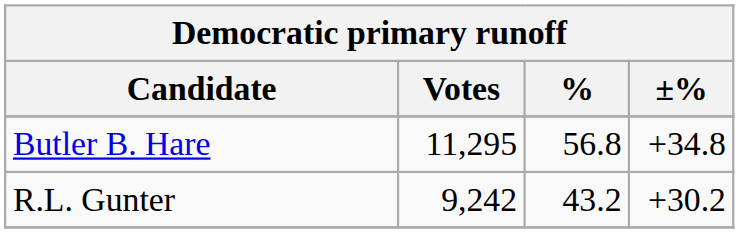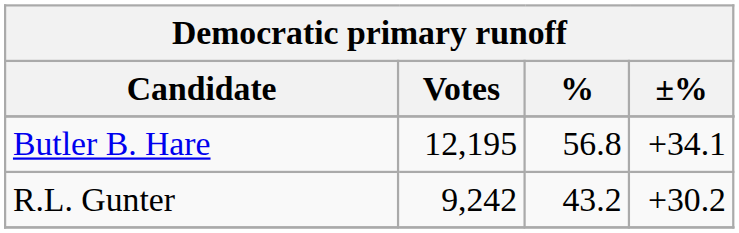 <table class="wikitable" align="left" style="margin: 1em 1em 1em 0; font-size: 95%;">
 <tr>
 <th colspan="4">Democratic primary runoff</th>
 </tr>
 <tr>
 <th colspan="1" style="width: 170px">Candidate</th>
 <th style="width: 50px">Votes</th>
 <th style="width: 40px">%</th>
 <th style="width: 40px">±%</th>
 </tr>
 <tr>
 </tr>
 <tr>
 <td><a href='#'>Butler B. Hare</a></td>
-<td align="right">11,295</td>
+<td align="right">12,195</td>
 <td align="right">56.8</td>
-<td align="right">+34.8</td>
+<td align="right">+34.1</td>
 </tr>
 <tr>
 <td>R.L. Gunter</td>
 <td align="right">9,242</td>
 <td align="right">43.2</td>
 <td align="right">+30.2</td>
 </tr>
 <tr>
 </tr>
 </table>
